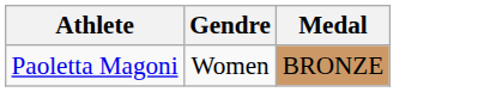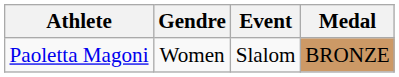 <table class="wikitable" style="width:; font-size:100%; text-align:center;">
 <tr>
 <th>Athlete</th>
 <th>Gendre</th>
+<th>Event</th>
 <th>Medal</th>
 </tr>
 <tr>
 <td align=left><a href='#'>Paoletta Magoni</a></td>
 <td>Women</td>
+<td>Slalom</td>
 <td bgcolor=cc9966>BRONZE</td>
 </tr>
 </table>
